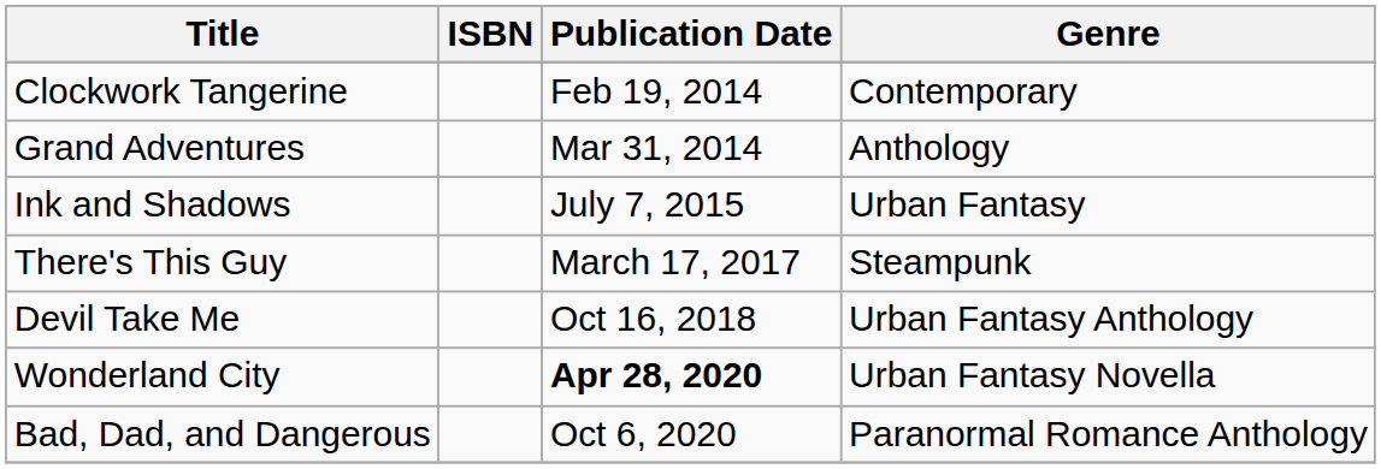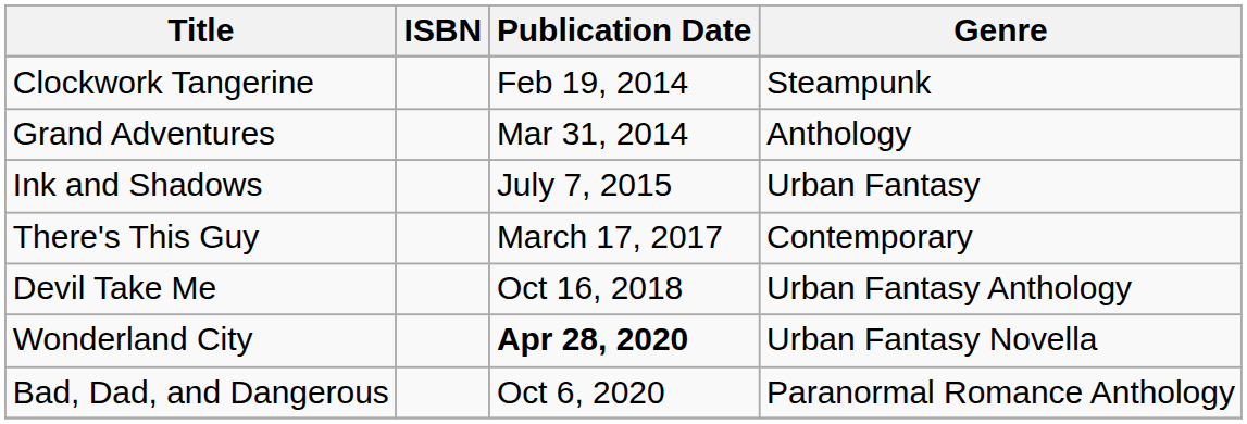 <table class="wikitable">
 <tr>
 <th>Title</th>
 <th>ISBN</th>
 <th>Publication Date</th>
 <th>Genre</th>
 </tr>
 <tr>
 </tr>
 <tr>
 <td>Clockwork Tangerine</td>
 <td></td>
 <td>Feb 19, 2014</td>
-<td>Contemporary</td>
+<td>Steampunk</td>
 </tr>
 <tr>
 <td>Grand Adventures</td>
 <td></td>
 <td>Mar 31, 2014</td>
 <td>Anthology</td>
 </tr>
 <tr>
 <td>Ink and Shadows</td>
 <td></td>
 <td>July 7, 2015</td>
 <td>Urban Fantasy</td>
 </tr>
 <tr>
 <td>There's This Guy</td>
 <td></td>
 <td>March 17, 2017</td>
-<td>Steampunk</td>
+<td>Contemporary</td>
 </tr>
 <tr>
 <td>Devil Take Me</td>
 <td></td>
 <td>Oct 16, 2018</td>
 <td>Urban Fantasy Anthology</td>
 </tr>
 <tr>
 <td>Wonderland City</td>
 <td></td>
 <td><strong>Apr 28, 2020</strong></td>
 <td>Urban Fantasy Novella</td>
 </tr>
 <tr>
 <td>Bad, Dad, and Dangerous</td>
 <td></td>
 <td>Oct 6, 2020</td>
 <td>Paranormal Romance Anthology</td>
 </tr>
 <tr>
 </tr>
 </table>
